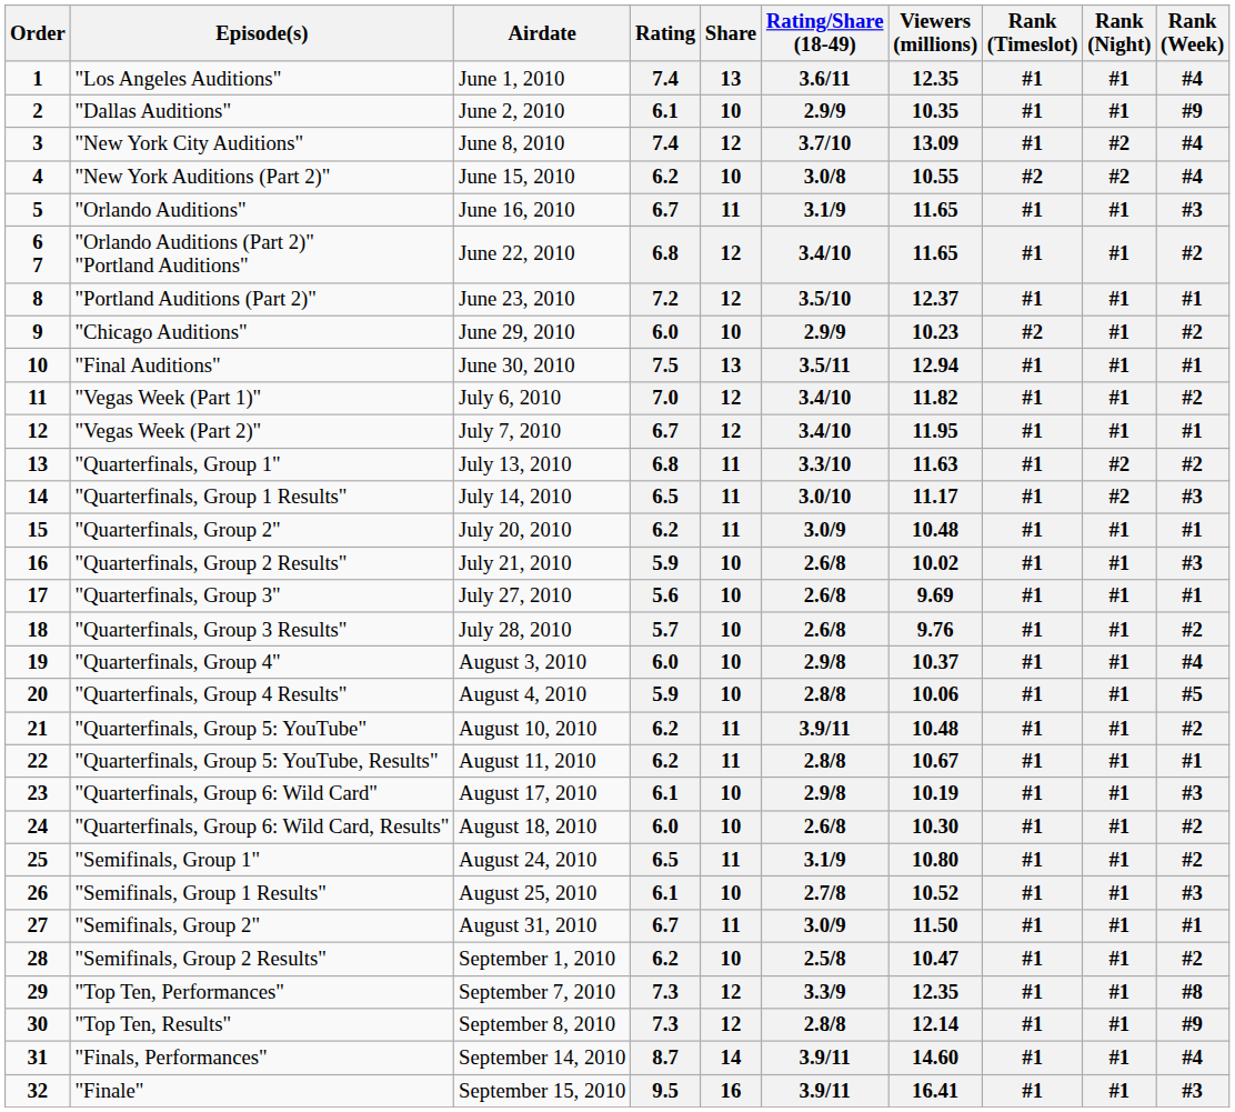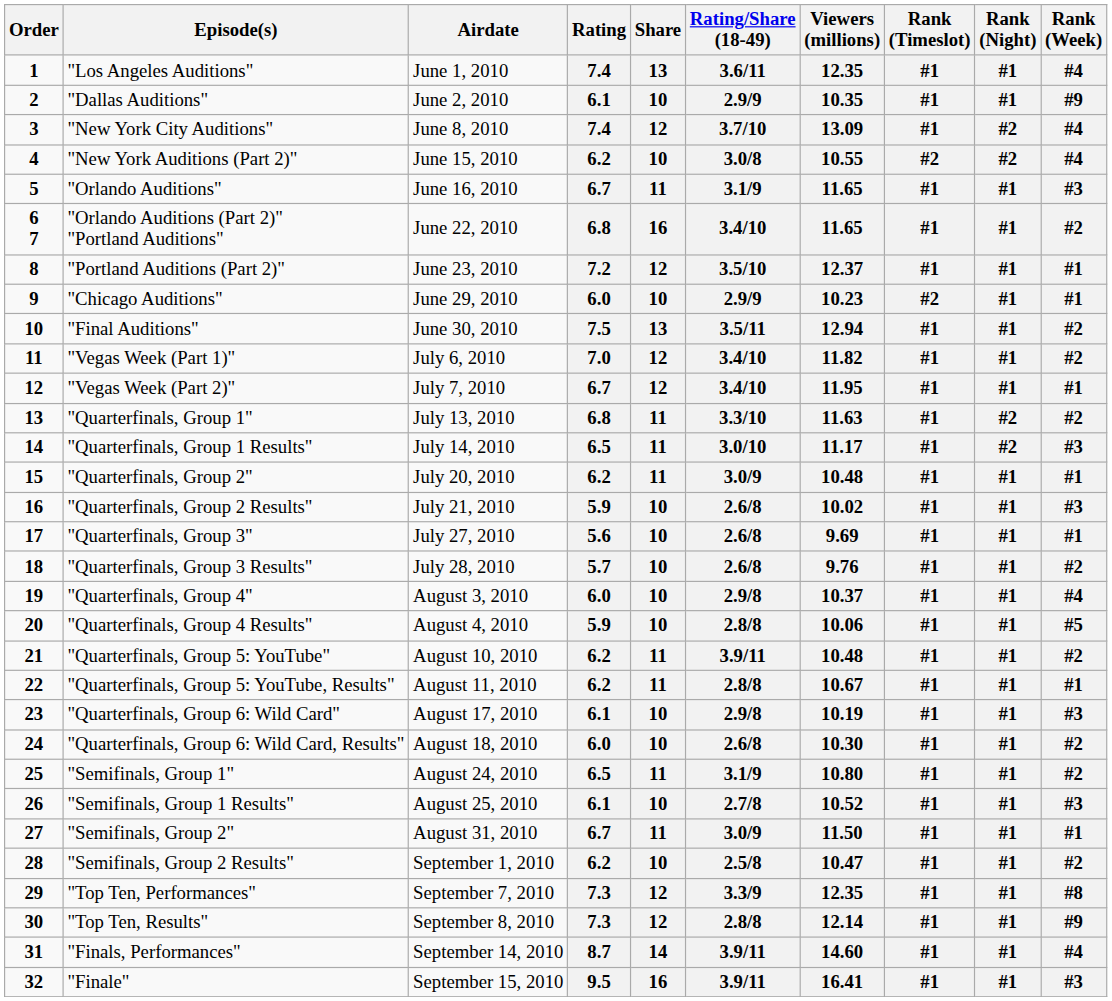 <table class="wikitable sortable">
 <tr>
 <th>Order</th>
 <th>Episode(s)</th>
 <th>Airdate</th>
 <th>Rating</th>
 <th>Share</th>
 <th><a href='#'>Rating/Share</a><br>(18-49)</th>
 <th>Viewers<br>(millions)</th>
 <th>Rank<br>(Timeslot)</th>
 <th>Rank<br>(Night)</th>
 <th>Rank<br>(Week)</th>
 </tr>
 <tr>
 <td style="text-align:center"><strong>1</strong></td>
 <td>"Los Angeles Auditions"</td>
 <td>June 1, 2010</td>
 <th>7.4</th>
 <th>13</th>
 <th>3.6/11</th>
 <th>12.35</th>
 <th>#1</th>
 <th>#1</th>
 <th>#4 </th>
 </tr>
 <tr>
 <td style="text-align:center"><strong>2</strong></td>
 <td>"Dallas Auditions"</td>
 <td>June 2, 2010</td>
 <th>6.1</th>
 <th>10</th>
 <th>2.9/9</th>
 <th>10.35</th>
 <th>#1</th>
 <th>#1</th>
 <th>#9 </th>
 </tr>
 <tr>
 <td style="text-align:center"><strong>3</strong></td>
 <td>"New York City Auditions"</td>
 <td>June 8, 2010</td>
 <th>7.4</th>
 <th>12</th>
 <th>3.7/10</th>
 <th>13.09</th>
 <th>#1</th>
 <th>#2</th>
 <th>#4 </th>
 </tr>
 <tr>
 <td style="text-align:center"><strong>4</strong></td>
 <td>"New York Auditions (Part 2)"</td>
 <td>June 15, 2010</td>
 <th>6.2</th>
 <th>10</th>
 <th>3.0/8</th>
 <th>10.55 </th>
 <th>#2</th>
 <th>#2</th>
 <th>#4 </th>
 </tr>
 <tr>
 <td style="text-align:center"><strong>5</strong></td>
 <td>"Orlando Auditions"</td>
 <td>June 16, 2010</td>
 <th>6.7</th>
 <th>11</th>
 <th>3.1/9</th>
 <th>11.65</th>
 <th>#1</th>
 <th>#1</th>
 <th>#3 </th>
 </tr>
 <tr>
 <td style="text-align:center"><strong>6</strong><br><strong>7</strong></td>
 <td>"Orlando Auditions (Part 2)"<br>"Portland Auditions"</td>
 <td>June 22, 2010</td>
 <th>6.8</th>
-<th>12</th>
+<th>16</th>
 <th>3.4/10</th>
 <th>11.65</th>
 <th>#1</th>
 <th>#1</th>
 <th>#2 </th>
 </tr>
 <tr>
 <td style="text-align:center"><strong>8</strong></td>
 <td>"Portland Auditions (Part 2)"</td>
 <td>June 23, 2010</td>
 <th>7.2</th>
 <th>12</th>
 <th>3.5/10</th>
 <th>12.37</th>
 <th>#1</th>
 <th>#1</th>
 <th>#1 </th>
 </tr>
 <tr>
 <td style="text-align:center"><strong>9</strong></td>
 <td>"Chicago Auditions"</td>
 <td>June 29, 2010</td>
 <th>6.0</th>
 <th>10</th>
 <th>2.9/9</th>
 <th>10.23</th>
 <th>#2</th>
 <th>#1</th>
-<th>#2 </th>
+<th>#1 </th>
 </tr>
 <tr>
 <td style="text-align:center"><strong>10</strong></td>
 <td>"Final Auditions"</td>
 <td>June 30, 2010</td>
 <th>7.5</th>
 <th>13</th>
 <th>3.5/11</th>
 <th>12.94</th>
 <th>#1</th>
 <th>#1</th>
-<th>#1 </th>
+<th>#2 </th>
 </tr>
 <tr>
 <td style="text-align:center"><strong>11</strong></td>
 <td>"Vegas Week (Part 1)"</td>
 <td>July 6, 2010</td>
 <th>7.0</th>
 <th>12</th>
 <th>3.4/10</th>
 <th>11.82</th>
 <th>#1</th>
 <th>#1</th>
 <th>#2 </th>
 </tr>
 <tr>
 <td style="text-align:center"><strong>12</strong></td>
 <td>"Vegas Week (Part 2)"</td>
 <td>July 7, 2010</td>
 <th>6.7</th>
 <th>12</th>
 <th>3.4/10</th>
 <th>11.95</th>
 <th>#1</th>
 <th>#1</th>
 <th>#1 </th>
 </tr>
 <tr>
 <td style="text-align:center"><strong>13</strong></td>
 <td>"Quarterfinals, Group 1"</td>
 <td>July 13, 2010</td>
 <th>6.8</th>
 <th>11</th>
 <th>3.3/10</th>
 <th>11.63</th>
 <th>#1</th>
 <th>#2</th>
 <th>#2 </th>
 </tr>
 <tr>
 <td style="text-align:center"><strong>14</strong></td>
 <td>"Quarterfinals, Group 1 Results"</td>
 <td>July 14, 2010</td>
 <th>6.5</th>
 <th>11</th>
 <th>3.0/10</th>
 <th>11.17 </th>
 <th>#1</th>
 <th>#2</th>
 <th>#3 </th>
 </tr>
 <tr>
 <td style="text-align:center"><strong>15</strong></td>
 <td>"Quarterfinals, Group 2"</td>
 <td>July 20, 2010</td>
 <th>6.2</th>
 <th>11</th>
 <th>3.0/9</th>
 <th>10.48</th>
 <th>#1</th>
 <th>#1</th>
 <th>#1 </th>
 </tr>
 <tr>
 <td style="text-align:center"><strong>16</strong></td>
 <td>"Quarterfinals, Group 2 Results"</td>
 <td>July 21, 2010</td>
 <th>5.9</th>
 <th>10</th>
 <th>2.6/8</th>
 <th>10.02</th>
 <th>#1</th>
 <th>#1</th>
 <th>#3 </th>
 </tr>
 <tr>
 <td style="text-align:center"><strong>17</strong></td>
 <td>"Quarterfinals, Group 3"</td>
 <td>July 27, 2010</td>
 <th>5.6</th>
 <th>10</th>
 <th>2.6/8</th>
 <th>9.69</th>
 <th>#1</th>
 <th>#1</th>
 <th>#1 </th>
 </tr>
 <tr>
 <td style="text-align:center"><strong>18</strong></td>
 <td>"Quarterfinals, Group 3 Results"</td>
 <td>July 28, 2010</td>
 <th>5.7</th>
 <th>10</th>
 <th>2.6/8</th>
 <th>9.76</th>
 <th>#1</th>
 <th>#1</th>
 <th>#2 </th>
 </tr>
 <tr>
 <td style="text-align:center"><strong>19</strong></td>
 <td>"Quarterfinals, Group 4"</td>
 <td>August 3, 2010</td>
 <th>6.0</th>
 <th>10</th>
 <th>2.9/8</th>
 <th>10.37</th>
 <th>#1</th>
 <th>#1</th>
 <th>#4 </th>
 </tr>
 <tr>
 <td style="text-align:center"><strong>20</strong></td>
 <td>"Quarterfinals, Group 4 Results"</td>
 <td>August 4, 2010</td>
 <th>5.9</th>
 <th>10</th>
 <th>2.8/8</th>
 <th>10.06</th>
 <th>#1</th>
 <th>#1</th>
 <th>#5 </th>
 </tr>
 <tr>
 <td style="text-align:center"><strong>21</strong></td>
 <td>"Quarterfinals, Group 5: YouTube"</td>
 <td>August 10, 2010</td>
 <th>6.2</th>
 <th>11</th>
 <th>3.9/11</th>
 <th>10.48</th>
 <th>#1</th>
 <th>#1</th>
 <th>#2 </th>
 </tr>
 <tr>
 <td style="text-align:center"><strong>22</strong></td>
 <td>"Quarterfinals, Group 5: YouTube, Results"</td>
 <td>August 11, 2010</td>
 <th>6.2</th>
 <th>11</th>
 <th>2.8/8</th>
 <th>10.67</th>
 <th>#1</th>
 <th>#1</th>
 <th>#1 </th>
 </tr>
 <tr>
 <td style="text-align:center"><strong>23</strong></td>
 <td>"Quarterfinals, Group 6: Wild Card"</td>
 <td>August 17, 2010</td>
 <th>6.1</th>
 <th>10</th>
 <th>2.9/8</th>
 <th>10.19</th>
 <th>#1</th>
 <th>#1</th>
 <th>#3 </th>
 </tr>
 <tr>
 <td style="text-align:center"><strong>24</strong></td>
 <td>"Quarterfinals, Group 6: Wild Card, Results"</td>
 <td>August 18, 2010</td>
 <th>6.0</th>
 <th>10</th>
 <th>2.6/8</th>
 <th>10.30</th>
 <th>#1</th>
 <th>#1</th>
 <th>#2 </th>
 </tr>
 <tr>
 <td style="text-align:center"><strong>25</strong></td>
 <td>"Semifinals, Group 1"</td>
 <td>August 24, 2010</td>
 <th>6.5</th>
 <th>11</th>
 <th>3.1/9</th>
 <th>10.80</th>
 <th>#1</th>
 <th>#1</th>
 <th>#2 </th>
 </tr>
 <tr>
 <td style="text-align:center"><strong>26</strong></td>
 <td>"Semifinals, Group 1 Results"</td>
 <td>August 25, 2010</td>
 <th>6.1</th>
 <th>10</th>
 <th>2.7/8</th>
 <th>10.52</th>
 <th>#1</th>
 <th>#1</th>
 <th>#3 </th>
 </tr>
 <tr>
 <td style="text-align:center"><strong>27</strong></td>
 <td>"Semifinals, Group 2"</td>
 <td>August 31, 2010</td>
 <th>6.7</th>
 <th>11</th>
 <th>3.0/9</th>
 <th>11.50</th>
 <th>#1</th>
 <th>#1</th>
 <th>#1 </th>
 </tr>
 <tr>
 <td style="text-align:center"><strong>28</strong></td>
 <td>"Semifinals, Group 2 Results"</td>
 <td>September 1, 2010</td>
 <th>6.2</th>
 <th>10</th>
 <th>2.5/8</th>
 <th>10.47</th>
 <th>#1</th>
 <th>#1</th>
 <th>#2 </th>
 </tr>
 <tr>
 <td style="text-align:center"><strong>29</strong></td>
 <td>"Top Ten, Performances"</td>
 <td>September 7, 2010</td>
 <th>7.3</th>
 <th>12</th>
 <th>3.3/9</th>
 <th>12.35</th>
 <th>#1</th>
 <th>#1</th>
 <th>#8 </th>
 </tr>
 <tr>
 <td style="text-align:center"><strong>30</strong></td>
 <td>"Top Ten, Results"</td>
 <td>September 8, 2010</td>
 <th>7.3</th>
 <th>12</th>
 <th>2.8/8</th>
 <th>12.14</th>
 <th>#1</th>
 <th>#1</th>
 <th>#9 </th>
 </tr>
 <tr>
 <td style="text-align:center"><strong>31</strong></td>
 <td>"Finals, Performances"</td>
 <td>September 14, 2010</td>
 <th>8.7</th>
 <th>14</th>
 <th>3.9/11</th>
 <th>14.60</th>
 <th>#1</th>
 <th>#1</th>
 <th>#4 </th>
 </tr>
 <tr>
 <td style="text-align:center"><strong>32</strong></td>
 <td>"Finale"</td>
 <td>September 15, 2010</td>
 <th>9.5</th>
 <th>16</th>
 <th>3.9/11</th>
 <th>16.41</th>
 <th>#1</th>
 <th>#1</th>
 <th>#3 </th>
 </tr>
 </table>
